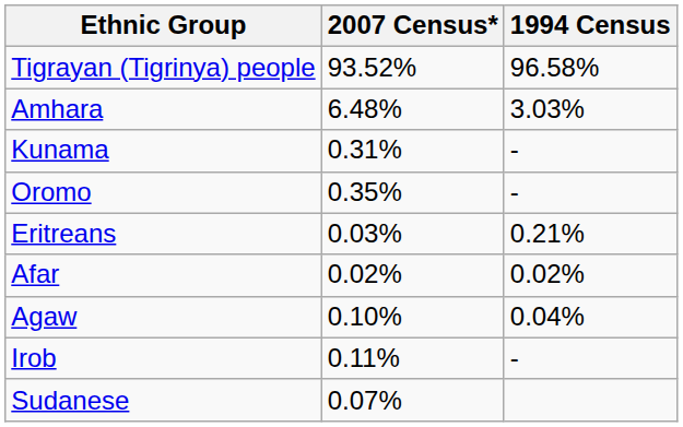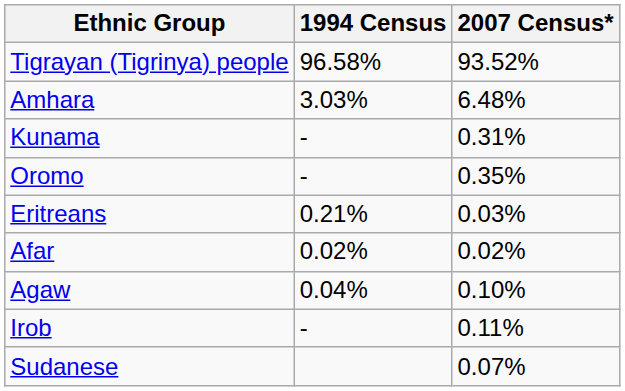 <table class="wikitable">
 <tr>
 <th>Ethnic Group</th>
+<th>1994 Census</th>
 <th>2007 Census*</th>
-<th>1994 Census</th>
 </tr>
 <tr>
 <td><a href='#'>Tigrayan (Tigrinya) people</a></td>
+<td>96.58%</td>
 <td>93.52%</td>
-<td>96.58%</td>
 </tr>
 <tr>
 <td><a href='#'>Amhara</a></td>
+<td>3.03%</td>
 <td>6.48%</td>
-<td>3.03%</td>
 </tr>
 <tr>
 <td><a href='#'>Kunama</a></td>
+<td>-</td>
 <td>0.31%</td>
-<td>-</td>
 </tr>
 <tr>
 <td><a href='#'>Oromo</a></td>
+<td>-</td>
 <td>0.35%</td>
-<td>-</td>
 </tr>
 <tr>
 <td><a href='#'>Eritreans</a></td>
+<td>0.21%</td>
 <td>0.03%</td>
-<td>0.21%</td>
 </tr>
 <tr>
 <td><a href='#'>Afar</a></td>
 <td>0.02%</td>
 <td>0.02%</td>
 </tr>
 <tr>
 <td><a href='#'>Agaw</a></td>
+<td>0.04%</td>
 <td>0.10%</td>
-<td>0.04%</td>
 </tr>
 <tr>
 <td><a href='#'>Irob</a></td>
+<td>-</td>
 <td>0.11%</td>
-<td>-</td>
 </tr>
 <tr>
 <td><a href='#'>Sudanese</a></td>
+<td></td>
 <td>0.07%</td>
-<td></td>
 </tr>
 </table>
